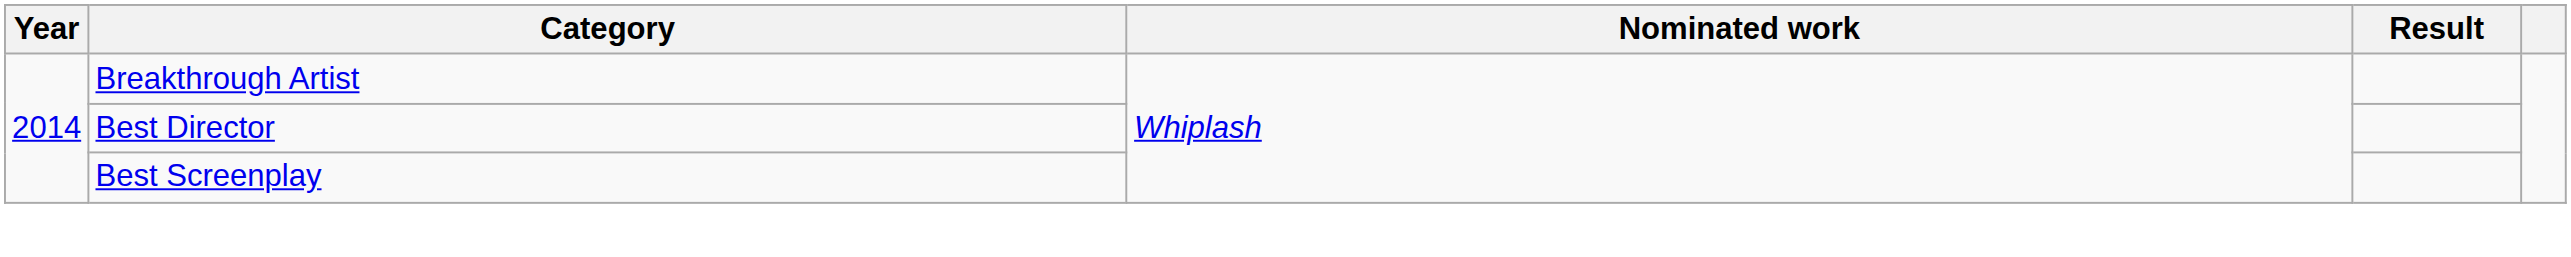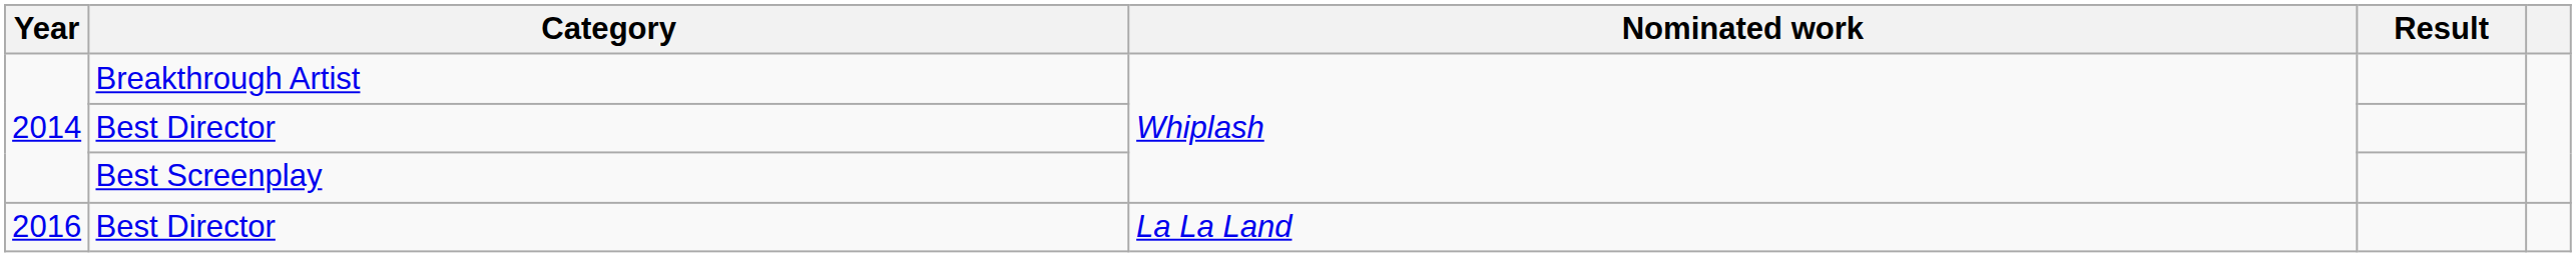 <table class=wikitable>
 <tr>
 <th scope="col" style="width:1em;">Year</th>
 <th scope="col" style="width:33em;">Category</th>
 <th scope="col" style="width:39em;">Nominated work</th>
 <th scope="col" style="width:5em;">Result</th>
 <th scope="col" style="width:1em;"></th>
 </tr>
 <tr>
 <td rowspan="3"><a href='#'>2014</a></td>
 <td><a href='#'>Breakthrough Artist</a></td>
 <td rowspan="3"><em><a href='#'>Whiplash</a></em></td>
 <td></td>
 <td rowspan="3"></td>
 </tr>
 <tr>
 <td><a href='#'>Best Director</a></td>
 <td></td>
 </tr>
 <tr>
 <td><a href='#'>Best Screenplay</a></td>
 <td></td>
 </tr>
+<tr>
+<td><a href='#'>2016</a></td>
+<td><a href='#'>Best Director</a></td>
+<td><em><a href='#'>La La Land</a></em></td>
+<td></td>
+<td></td>
+</tr>
 </table>
